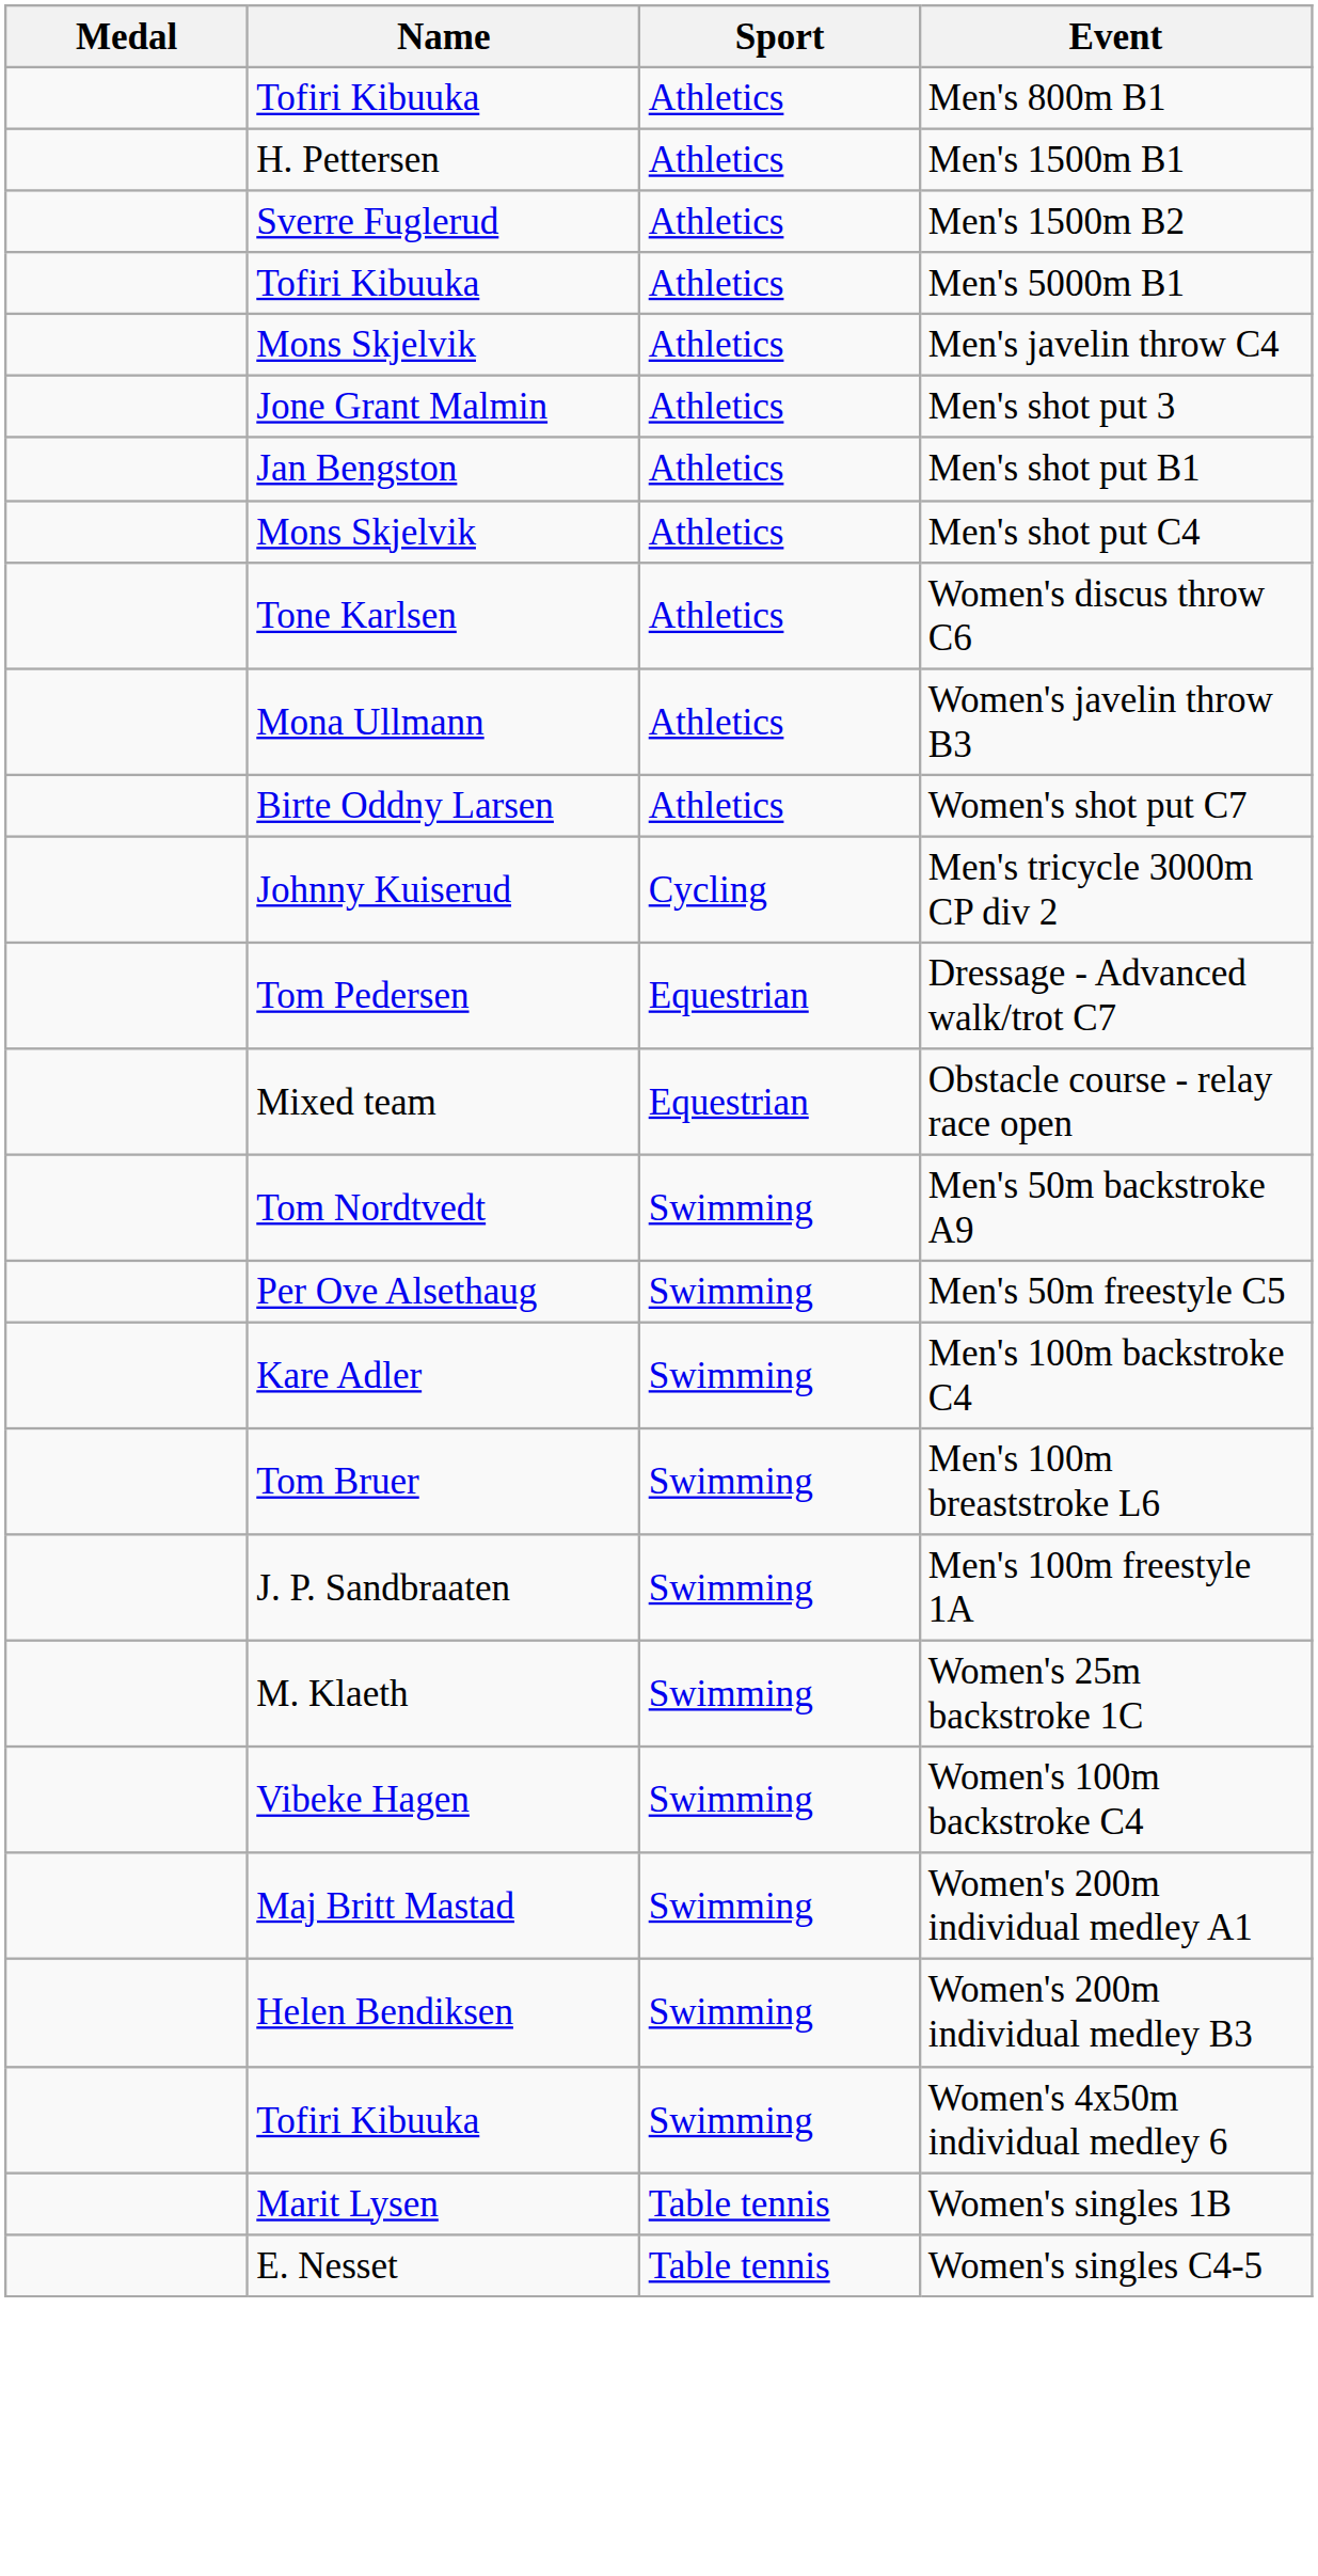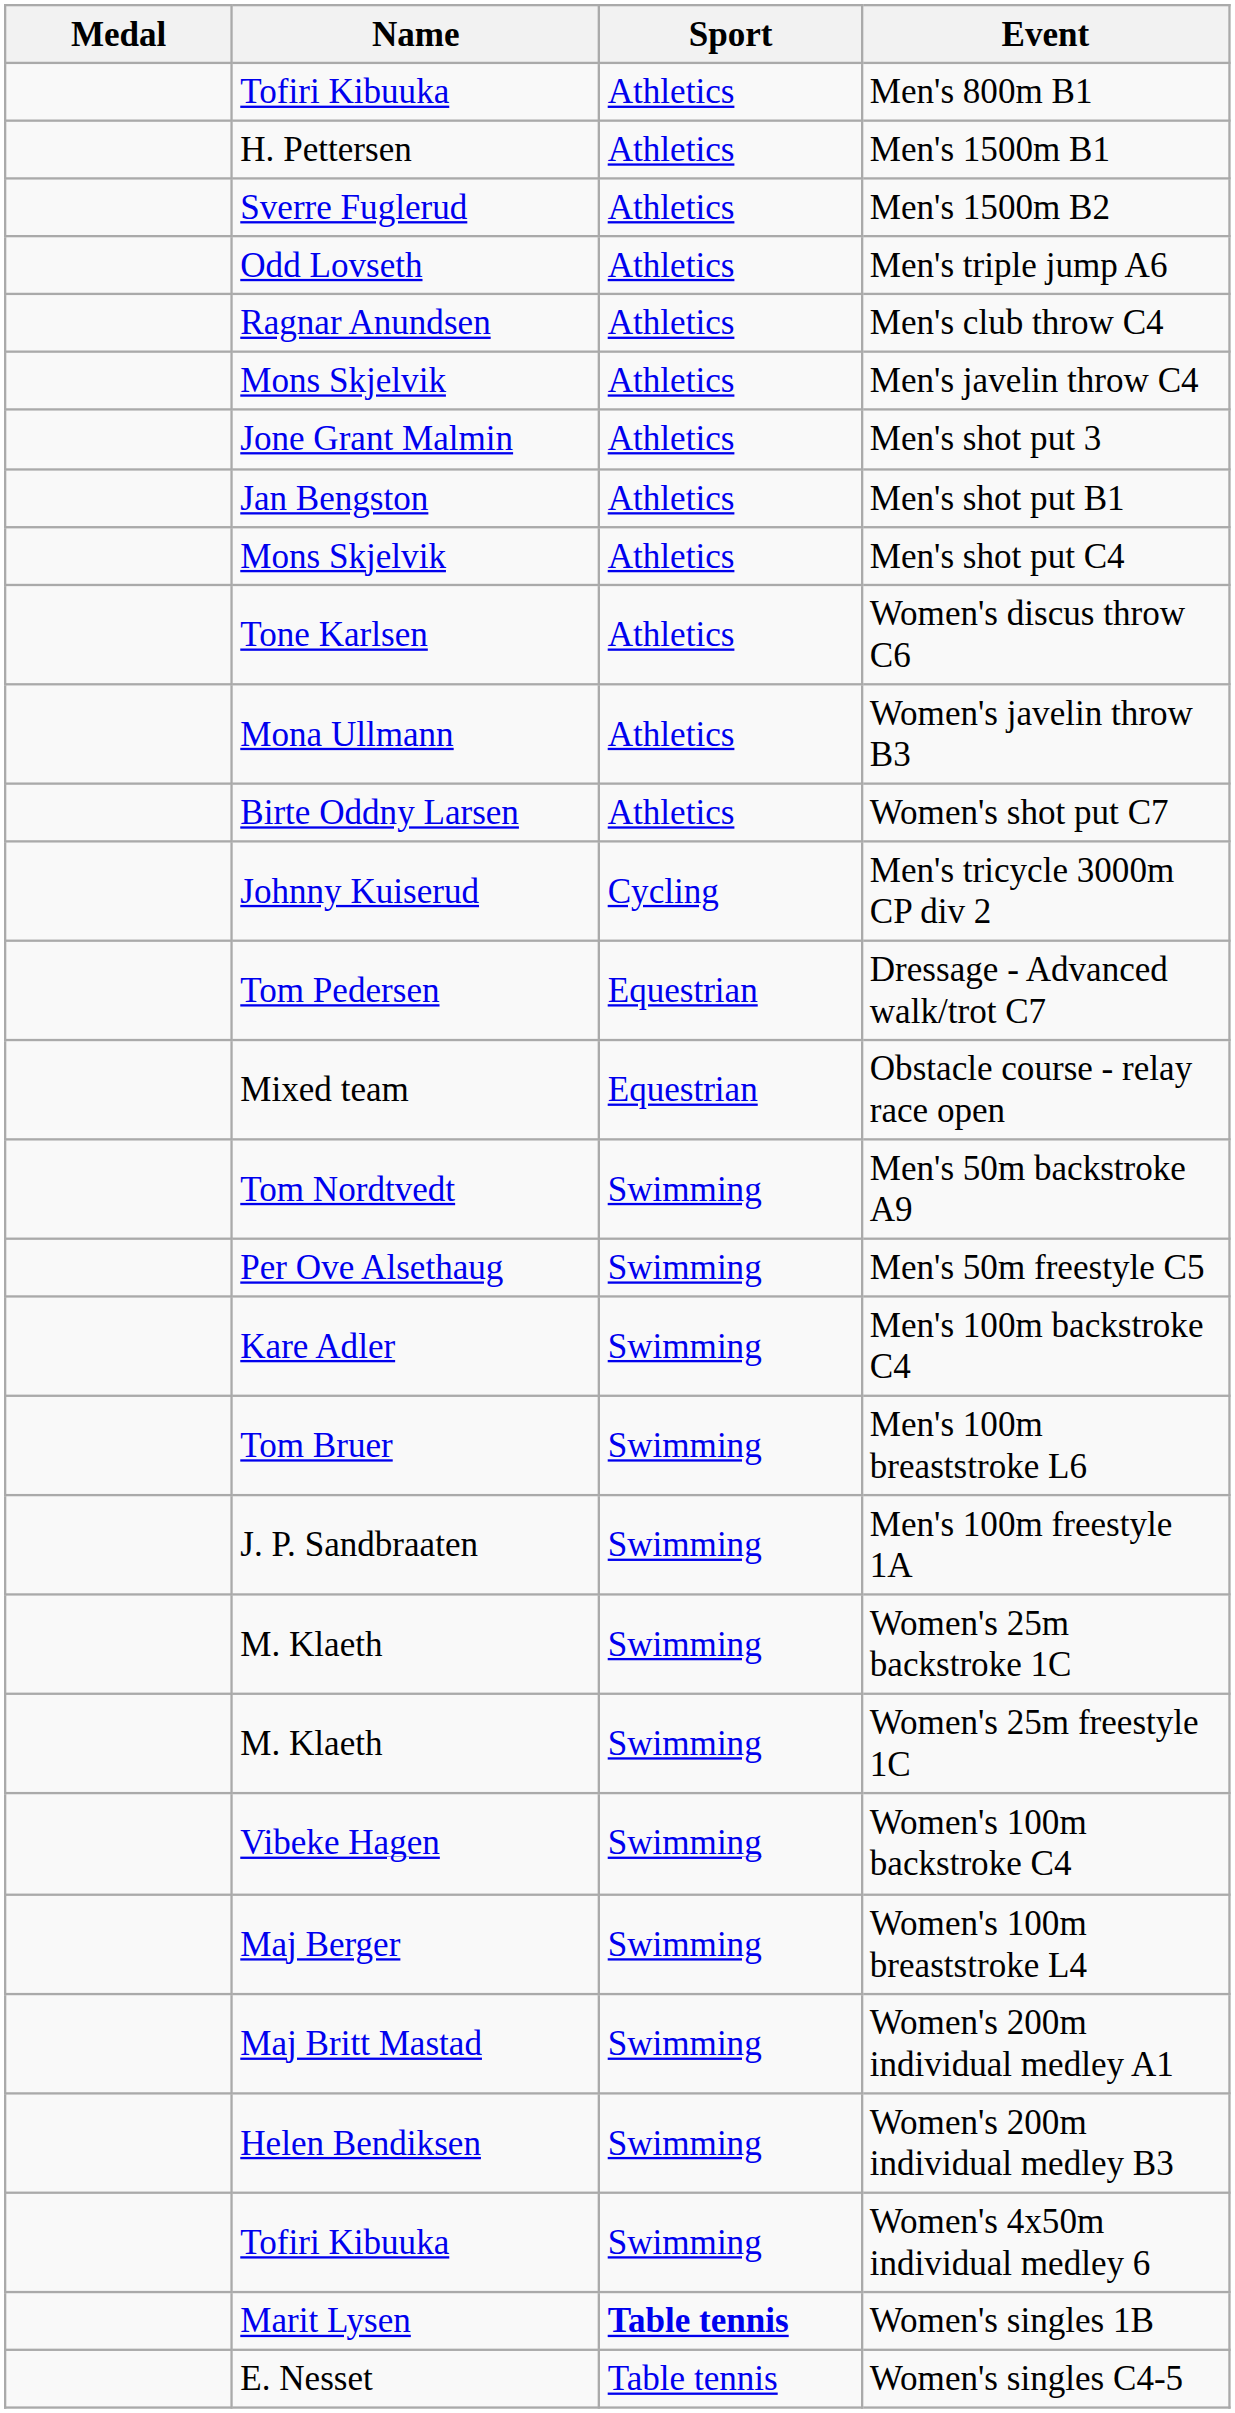 <table class=wikitable style="font-size:95%">
 <tr>
 <th style="width:6em">Medal</th>
 <th style="width:10em">Name</th>
 <th style="width:7em">Sport</th>
 <th style="width:10em">Event</th>
 </tr>
 <tr>
 <td></td>
 <td><a href='#'>Tofiri Kibuuka</a></td>
 <td><a href='#'>Athletics</a></td>
 <td>Men's 800m B1</td>
 </tr>
 <tr>
 <td></td>
 <td>H. Pettersen</td>
 <td><a href='#'>Athletics</a></td>
 <td>Men's 1500m B1</td>
 </tr>
 <tr>
 <td></td>
 <td><a href='#'>Sverre Fuglerud</a></td>
 <td><a href='#'>Athletics</a></td>
 <td>Men's 1500m B2</td>
 </tr>
 <tr>
 <td></td>
-<td><a href='#'>Tofiri Kibuuka</a></td>
+<td><a href='#'>Odd Lovseth</a></td>
 <td><a href='#'>Athletics</a></td>
-<td>Men's 5000m B1</td>
+<td>Men's triple jump A6</td>
+</tr>
+<tr>
+<td></td>
+<td><a href='#'>Ragnar Anundsen</a></td>
+<td><a href='#'>Athletics</a></td>
+<td>Men's club throw C4</td>
 </tr>
 <tr>
 <td></td>
 <td><a href='#'>Mons Skjelvik</a></td>
 <td><a href='#'>Athletics</a></td>
 <td>Men's javelin throw C4</td>
 </tr>
 <tr>
 <td></td>
 <td><a href='#'>Jone Grant Malmin</a></td>
 <td><a href='#'>Athletics</a></td>
 <td>Men's shot put 3</td>
 </tr>
 <tr>
 <td></td>
 <td><a href='#'>Jan Bengston</a></td>
 <td><a href='#'>Athletics</a></td>
 <td>Men's shot put B1</td>
 </tr>
 <tr>
 <td></td>
 <td><a href='#'>Mons Skjelvik</a></td>
 <td><a href='#'>Athletics</a></td>
 <td>Men's shot put C4</td>
 </tr>
 <tr>
 <td></td>
 <td><a href='#'>Tone Karlsen</a></td>
 <td><a href='#'>Athletics</a></td>
 <td>Women's discus throw C6</td>
 </tr>
 <tr>
 <td></td>
 <td><a href='#'>Mona Ullmann</a></td>
 <td><a href='#'>Athletics</a></td>
 <td>Women's javelin throw B3</td>
 </tr>
 <tr>
 <td></td>
 <td><a href='#'>Birte Oddny Larsen</a></td>
 <td><a href='#'>Athletics</a></td>
 <td>Women's shot put C7</td>
 </tr>
 <tr>
 <td></td>
 <td><a href='#'>Johnny Kuiserud</a></td>
 <td><a href='#'>Cycling</a></td>
 <td>Men's tricycle 3000m CP div 2</td>
 </tr>
 <tr>
 <td></td>
 <td><a href='#'>Tom Pedersen</a></td>
 <td><a href='#'>Equestrian</a></td>
 <td>Dressage - Advanced walk/trot C7</td>
 </tr>
 <tr>
 <td></td>
 <td>Mixed team</td>
 <td><a href='#'>Equestrian</a></td>
 <td>Obstacle course - relay race open</td>
 </tr>
 <tr>
 <td></td>
 <td><a href='#'>Tom Nordtvedt</a></td>
 <td><a href='#'>Swimming</a></td>
 <td>Men's 50m backstroke A9</td>
 </tr>
 <tr>
 <td></td>
 <td><a href='#'>Per Ove Alsethaug</a></td>
 <td><a href='#'>Swimming</a></td>
 <td>Men's 50m freestyle C5</td>
 </tr>
 <tr>
 <td></td>
 <td><a href='#'>Kare Adler</a></td>
 <td><a href='#'>Swimming</a></td>
 <td>Men's 100m backstroke C4</td>
 </tr>
 <tr>
 <td></td>
 <td><a href='#'>Tom Bruer</a></td>
 <td><a href='#'>Swimming</a></td>
 <td>Men's 100m breaststroke L6</td>
 </tr>
 <tr>
 <td></td>
 <td>J. P. Sandbraaten</td>
 <td><a href='#'>Swimming</a></td>
 <td>Men's 100m freestyle 1A</td>
 </tr>
 <tr>
 <td></td>
 <td>M. Klaeth</td>
 <td><a href='#'>Swimming</a></td>
 <td>Women's 25m backstroke 1C</td>
 </tr>
 <tr>
 <td></td>
+<td>M. Klaeth</td>
+<td><a href='#'>Swimming</a></td>
+<td>Women's 25m freestyle 1C</td>
+</tr>
+<tr>
+<td></td>
 <td><a href='#'>Vibeke Hagen</a></td>
 <td><a href='#'>Swimming</a></td>
 <td>Women's 100m backstroke C4</td>
+</tr>
+<tr>
+<td></td>
+<td><a href='#'>Maj Berger</a></td>
+<td><a href='#'>Swimming</a></td>
+<td>Women's 100m breaststroke L4</td>
 </tr>
 <tr>
 <td></td>
 <td><a href='#'>Maj Britt Mastad</a></td>
 <td><a href='#'>Swimming</a></td>
 <td>Women's 200m individual medley A1</td>
 </tr>
 <tr>
 <td></td>
 <td><a href='#'>Helen Bendiksen</a></td>
 <td><a href='#'>Swimming</a></td>
 <td>Women's 200m individual medley B3</td>
 </tr>
 <tr>
 <td></td>
 <td><a href='#'>Tofiri Kibuuka</a></td>
 <td><a href='#'>Swimming</a></td>
 <td>Women's 4x50m individual medley 6</td>
 </tr>
 <tr>
 <td></td>
 <td><a href='#'>Marit Lysen</a></td>
-<td><a href='#'>Table tennis</a></td>
+<td><strong><a href='#'>Table tennis</a></strong></td>
 <td>Women's singles 1B</td>
 </tr>
 <tr>
 <td></td>
 <td>E. Nesset</td>
 <td><a href='#'>Table tennis</a></td>
 <td>Women's singles C4-5</td>
 </tr>
 </table>
